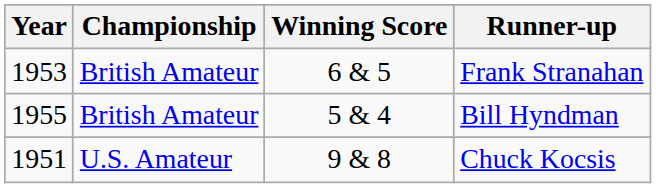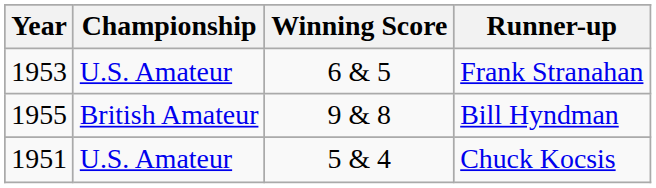 <table class="wikitable">
 <tr>
 <th>Year</th>
 <th>Championship</th>
 <th>Winning Score</th>
 <th>Runner-up</th>
 </tr>
 <tr>
 <td>1953</td>
-<td><a href='#'>British Amateur</a></td>
+<td><a href='#'>U.S. Amateur</a></td>
 <td align=center>6 & 5</td>
 <td> <a href='#'>Frank Stranahan</a></td>
 </tr>
 <tr>
 <td>1955</td>
 <td><a href='#'>British Amateur</a></td>
-<td align=center>5 & 4</td>
+<td align=center>9 & 8</td>
 <td> <a href='#'>Bill Hyndman</a></td>
 </tr>
 <tr>
 <td>1951</td>
 <td><a href='#'>U.S. Amateur</a></td>
-<td align=center>9 & 8</td>
+<td align=center>5 & 4</td>
 <td> <a href='#'>Chuck Kocsis</a></td>
 </tr>
 </table>
